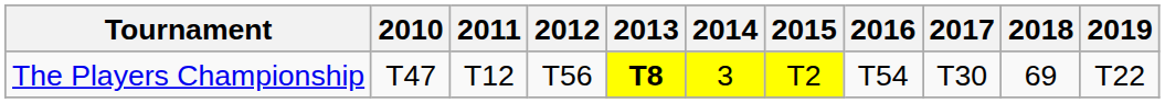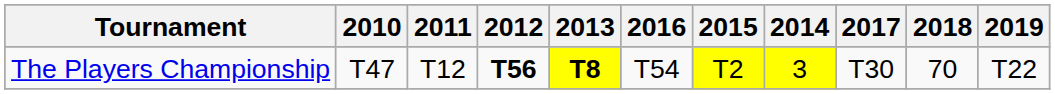 <table class="wikitable" style="font-size:95%;text-align:center;">
 <tr>
 <th>Tournament</th>
 <th>2010</th>
 <th>2011</th>
 <th>2012</th>
 <th>2013</th>
+<th>2016</th>
+<th>2015</th>
 <th>2014</th>
-<th>2015</th>
-<th>2016</th>
 <th>2017</th>
 <th>2018</th>
 <th>2019</th>
 </tr>
 <tr>
 <td align=left><a href='#'>The Players Championship</a></td>
 <td>T47</td>
 <td>T12</td>
-<td>T56</td>
+<td><strong>T56</strong></td>
 <td style="background:yellow;"><strong>T8</strong></td>
+<td>T54</td>
+<td style="background:yellow;">T2</td>
 <td style="background:yellow;">3</td>
-<td style="background:yellow;">T2</td>
-<td>T54</td>
 <td>T30</td>
-<td>69</td>
+<td>70</td>
 <td>T22</td>
 </tr>
 </table>
